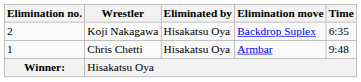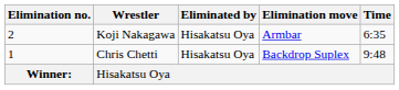 <table class="wikitable">
 <tr>
 <th>Elimination no.</th>
 <th>Wrestler</th>
 <th>Eliminated by</th>
 <th>Elimination move</th>
 <th>Time</th>
 </tr>
 <tr>
 <td>2</td>
 <td>Koji Nakagawa</td>
 <td>Hisakatsu Oya</td>
-<td><a href='#'>Backdrop Suplex</a></td>
+<td><a href='#'>Armbar</a></td>
 <td>6:35</td>
 </tr>
 <tr>
 <td>1</td>
 <td>Chris Chetti</td>
 <td>Hisakatsu Oya</td>
-<td><a href='#'>Armbar</a></td>
+<td><a href='#'>Backdrop Suplex</a></td>
 <td>9:48</td>
 </tr>
 <tr>
 <th>Winner:</th>
 <td colspan="5" bgcolor="#f2f2f2">Hisakatsu Oya</td>
 </tr>
 </table>
